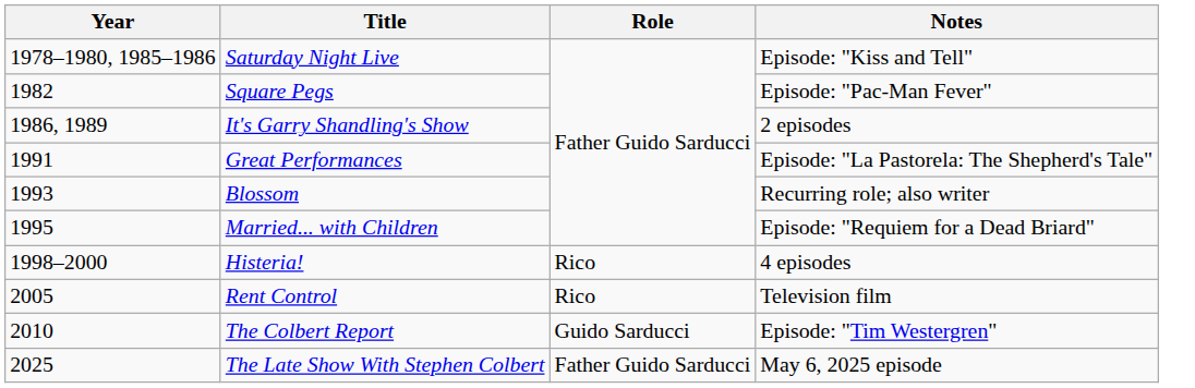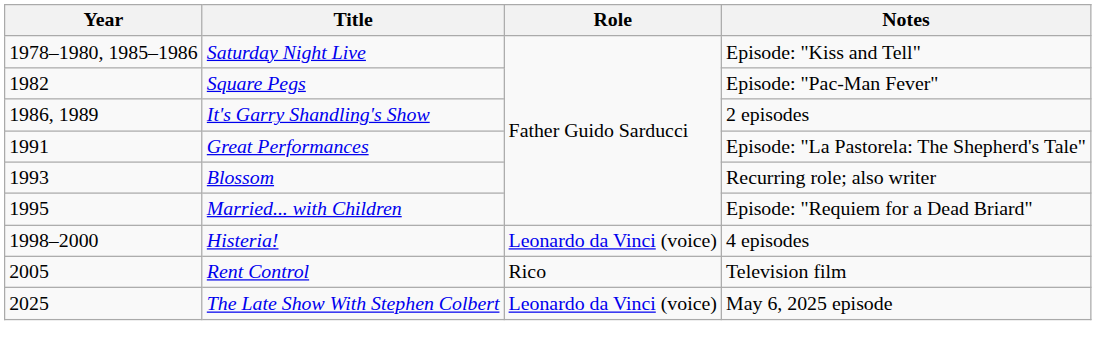 <table class="wikitable sortable">
 <tr>
 <th>Year</th>
 <th>Title</th>
 <th>Role</th>
 <th>Notes</th>
 </tr>
 <tr>
 <td>1978–1980, 1985–1986</td>
 <td><em><a href='#'>Saturday Night Live</a></em></td>
 <td rowspan="6">Father Guido Sarducci</td>
 <td>Episode: "Kiss and Tell"</td>
 </tr>
 <tr>
 <td>1982</td>
 <td><em><a href='#'>Square Pegs</a></em></td>
 <td>Episode: "Pac-Man Fever"</td>
 </tr>
 <tr>
 <td>1986, 1989</td>
 <td><em><a href='#'>It's Garry Shandling's Show</a></em></td>
 <td>2 episodes</td>
 </tr>
 <tr>
 <td>1991</td>
 <td><em><a href='#'>Great Performances</a></em></td>
 <td>Episode: "La Pastorela: The Shepherd's Tale"</td>
 </tr>
 <tr>
 <td>1993</td>
 <td><em><a href='#'>Blossom</a></em></td>
 <td>Recurring role; also writer</td>
 </tr>
 <tr>
 <td>1995</td>
 <td><em><a href='#'>Married... with Children</a></em></td>
 <td>Episode: "Requiem for a Dead Briard"</td>
 </tr>
 <tr>
 <td>1998–2000</td>
 <td><em><a href='#'>Histeria!</a></em></td>
-<td>Rico</td>
+<td><a href='#'>Leonardo da Vinci</a> (voice)</td>
 <td>4 episodes</td>
 </tr>
 <tr>
 <td>2005</td>
 <td><em><a href='#'>Rent Control</a></em></td>
 <td>Rico</td>
 <td>Television film</td>
 </tr>
 <tr>
-<td>2010</td>
-<td><em><a href='#'>The Colbert Report</a></em></td>
-<td>Guido Sarducci</td>
-<td>Episode: "<a href='#'>Tim Westergren</a>"</td>
-</tr>
-<tr>
 <td>2025</td>
 <td><em><a href='#'>The Late Show With Stephen Colbert</a></em></td>
-<td>Father Guido Sarducci</td>
+<td><a href='#'>Leonardo da Vinci</a> (voice)</td>
 <td>May 6, 2025 episode</td>
 </tr>
 </table>
